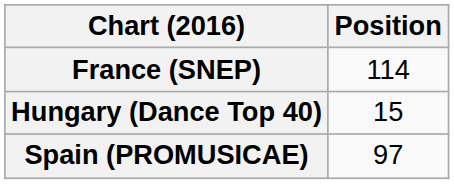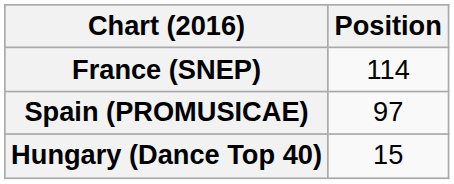 <table class="wikitable sortable plainrowheaders" style="text-align:center;">
 <tr>
 <th scope="col">Chart (2016)</th>
 <th scope="col">Position</th>
 </tr>
 <tr>
 <th scope="row">France (SNEP)</th>
 <td>114</td>
 </tr>
 <tr>
+<th scope="row">Spain (PROMUSICAE)</th>
+<td>97</td>
+</tr>
+<tr>
 <th scope="row">Hungary (Dance Top 40)</th>
 <td>15</td>
 </tr>
-<tr>
-<th scope="row">Spain (PROMUSICAE)</th>
-<td>97</td>
-</tr>
 </table>
